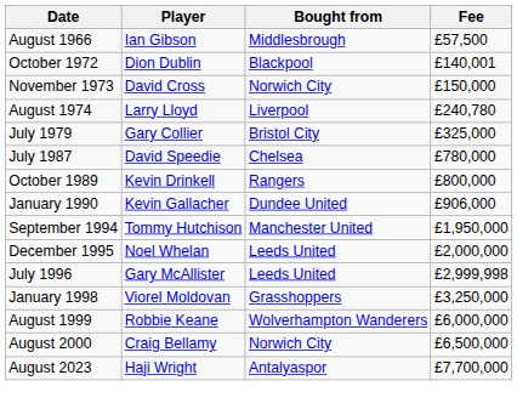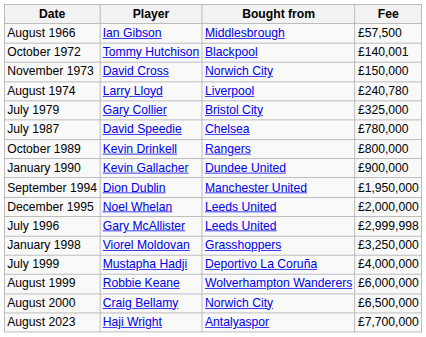 <table class="wikitable">
 <tr>
 <th>Date</th>
 <th>Player</th>
 <th>Bought from</th>
 <th>Fee</th>
 </tr>
 <tr>
 <td>August 1966</td>
 <td> <a href='#'>Ian Gibson</a></td>
 <td> <a href='#'>Middlesbrough</a></td>
 <td>£57,500</td>
 </tr>
 <tr>
 <td>October 1972</td>
-<td> <a href='#'>Dion Dublin</a></td>
+<td> <a href='#'>Tommy Hutchison</a></td>
 <td> <a href='#'>Blackpool</a></td>
 <td>£140,001</td>
 </tr>
 <tr>
 <td>November 1973</td>
 <td> <a href='#'>David Cross</a></td>
 <td> <a href='#'>Norwich City</a></td>
 <td>£150,000</td>
 </tr>
 <tr>
 <td>August 1974</td>
 <td> <a href='#'>Larry Lloyd</a></td>
 <td> <a href='#'>Liverpool</a></td>
 <td>£240,780</td>
 </tr>
 <tr>
 <td>July 1979</td>
 <td> <a href='#'>Gary Collier</a></td>
 <td> <a href='#'>Bristol City</a></td>
 <td>£325,000</td>
 </tr>
 <tr>
 <td>July 1987</td>
 <td> <a href='#'>David Speedie</a></td>
 <td> <a href='#'>Chelsea</a></td>
 <td>£780,000</td>
 </tr>
 <tr>
 <td>October 1989</td>
 <td> <a href='#'>Kevin Drinkell</a></td>
 <td> <a href='#'>Rangers</a></td>
 <td>£800,000</td>
 </tr>
 <tr>
 <td>January 1990</td>
 <td> <a href='#'>Kevin Gallacher</a></td>
 <td> <a href='#'>Dundee United</a></td>
-<td>£906,000</td>
+<td>£900,000</td>
 </tr>
 <tr>
 <td>September 1994</td>
-<td> <a href='#'>Tommy Hutchison</a></td>
+<td> <a href='#'>Dion Dublin</a></td>
 <td> <a href='#'>Manchester United</a></td>
 <td>£1,950,000</td>
 </tr>
 <tr>
 <td>December 1995</td>
 <td> <a href='#'>Noel Whelan</a></td>
 <td> <a href='#'>Leeds United</a></td>
 <td>£2,000,000</td>
 </tr>
 <tr>
 <td>July 1996</td>
 <td> <a href='#'>Gary McAllister</a></td>
 <td> <a href='#'>Leeds United</a></td>
 <td>£2,999,998</td>
 </tr>
 <tr>
 <td>January 1998</td>
 <td> <a href='#'>Viorel Moldovan</a></td>
 <td> <a href='#'>Grasshoppers</a></td>
 <td>£3,250,000</td>
 </tr>
 <tr>
+<td>July 1999</td>
+<td> <a href='#'>Mustapha Hadji</a></td>
+<td> <a href='#'>Deportivo La Coruña</a></td>
+<td>£4,000,000</td>
+</tr>
+<tr>
 <td>August 1999</td>
 <td> <a href='#'>Robbie Keane</a></td>
 <td> <a href='#'>Wolverhampton Wanderers</a></td>
 <td>£6,000,000</td>
 </tr>
 <tr>
 <td>August 2000</td>
 <td> <a href='#'>Craig Bellamy</a></td>
 <td> <a href='#'>Norwich City</a></td>
 <td>£6,500,000</td>
 </tr>
 <tr>
 <td>August 2023</td>
 <td> <a href='#'>Haji Wright</a></td>
 <td> <a href='#'>Antalyaspor</a></td>
 <td>£7,700,000</td>
 </tr>
 </table>
